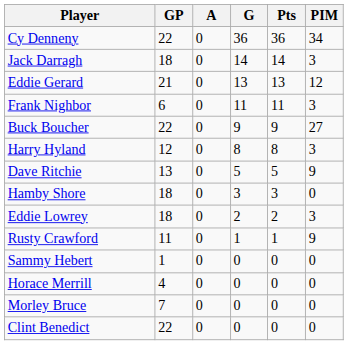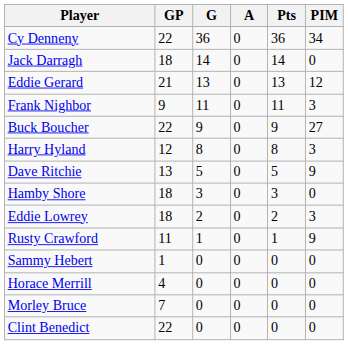 <table class="wikitable">
 <tr>
 <th bgcolor="#DDDDFF" width="40%">Player</th>
 <th bgcolor="#DDDDFF" width="10%">GP</th>
+<th bgcolor="#DDDDFF" width="10%">G</th>
 <th bgcolor="#DDDDFF" width="10%">A</th>
-<th bgcolor="#DDDDFF" width="10%">G</th>
 <th bgcolor="#DDDDFF" width="10%">Pts</th>
 <th bgcolor="#DDDDFF" width="10%">PIM</th>
 </tr>
 <tr>
 <td><a href='#'>Cy Denneny</a></td>
 <td>22</td>
+<td>36</td>
 <td>0</td>
-<td>36</td>
 <td>36</td>
 <td>34</td>
 </tr>
 <tr>
 <td><a href='#'>Jack Darragh</a></td>
 <td>18</td>
+<td>14</td>
 <td>0</td>
 <td>14</td>
-<td>14</td>
-<td>3</td>
+<td>0</td>
 </tr>
 <tr>
 <td><a href='#'>Eddie Gerard</a></td>
 <td>21</td>
+<td>13</td>
 <td>0</td>
-<td>13</td>
 <td>13</td>
 <td>12</td>
 </tr>
 <tr>
 <td><a href='#'>Frank Nighbor</a></td>
-<td>6</td>
+<td>9</td>
+<td>11</td>
 <td>0</td>
-<td>11</td>
 <td>11</td>
 <td>3</td>
 </tr>
 <tr>
 <td><a href='#'>Buck Boucher</a></td>
 <td>22</td>
+<td>9</td>
 <td>0</td>
-<td>9</td>
 <td>9</td>
 <td>27</td>
 </tr>
 <tr>
 <td><a href='#'>Harry Hyland</a></td>
 <td>12</td>
+<td>8</td>
 <td>0</td>
-<td>8</td>
 <td>8</td>
 <td>3</td>
 </tr>
 <tr>
 <td><a href='#'>Dave Ritchie</a></td>
 <td>13</td>
+<td>5</td>
 <td>0</td>
-<td>5</td>
 <td>5</td>
 <td>9</td>
 </tr>
 <tr>
 <td><a href='#'>Hamby Shore</a></td>
 <td>18</td>
+<td>3</td>
 <td>0</td>
-<td>3</td>
 <td>3</td>
 <td>0</td>
 </tr>
 <tr>
 <td><a href='#'>Eddie Lowrey</a></td>
 <td>18</td>
+<td>2</td>
 <td>0</td>
-<td>2</td>
 <td>2</td>
 <td>3</td>
 </tr>
 <tr>
 <td><a href='#'>Rusty Crawford</a></td>
 <td>11</td>
+<td>1</td>
 <td>0</td>
-<td>1</td>
 <td>1</td>
 <td>9</td>
 </tr>
 <tr>
 <td><a href='#'>Sammy Hebert</a></td>
 <td>1</td>
 <td>0</td>
 <td>0</td>
 <td>0</td>
 <td>0</td>
 </tr>
 <tr>
 <td><a href='#'>Horace Merrill</a></td>
 <td>4</td>
 <td>0</td>
 <td>0</td>
 <td>0</td>
 <td>0</td>
 </tr>
 <tr>
 <td><a href='#'>Morley Bruce</a></td>
 <td>7</td>
 <td>0</td>
 <td>0</td>
 <td>0</td>
 <td>0</td>
 </tr>
 <tr>
 <td><a href='#'>Clint Benedict</a></td>
 <td>22</td>
 <td>0</td>
 <td>0</td>
 <td>0</td>
 <td>0</td>
 </tr>
 </table>
